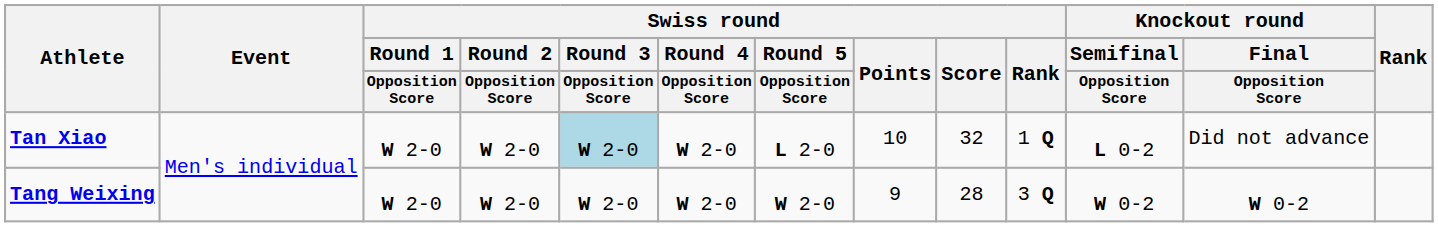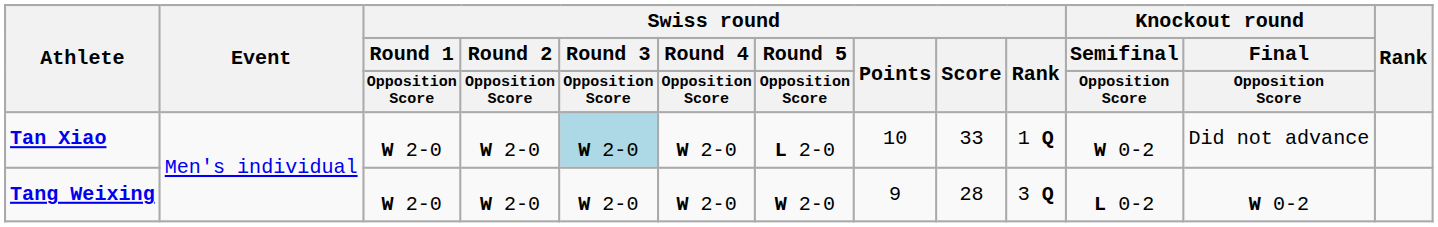 <table class="wikitable" style="font-size:75%">
 <tr>
 <th rowspan="3">Athlete</th>
 <th rowspan="3">Event</th>
 <th colspan=8>Swiss round</th>
 <th colspan=2>Knockout round</th>
 <th rowspan="3">Rank</th>
 </tr>
 <tr>
 <th>Round 1</th>
 <th>Round 2</th>
 <th>Round 3</th>
 <th>Round 4</th>
 <th>Round 5</th>
 <th rowspan=2>Points</th>
 <th rowspan=2>Score</th>
 <th rowspan=2>Rank</th>
 <th>Semifinal</th>
 <th>Final</th>
 </tr>
 <tr style="font-size:75%", align="center">
 <th>Opposition<br>Score</th>
 <th>Opposition<br>Score</th>
 <th>Opposition<br>Score</th>
 <th>Opposition<br>Score</th>
 <th>Opposition<br>Score</th>
 <th>Opposition<br>Score</th>
 <th>Opposition<br>Score</th>
 </tr>
 <tr align="center">
 <td align=left><strong><a href='#'>Tan Xiao</a></strong></td>
 <td align=left rowspan=2><a href='#'>Men's individual</a></td>
 <td><br><strong>W</strong> 2-0</td>
 <td><br><strong>W</strong> 2-0</td>
 <td style="background: lightblue;"><br><strong>W</strong> 2-0</td>
 <td><br><strong>W</strong> 2-0</td>
 <td><br><strong>L</strong> 2-0</td>
 <td>10</td>
-<td>32</td>
+<td>33</td>
 <td>1 <strong>Q</strong></td>
-<td><br><strong>L</strong> 0-2</td>
+<td><br><strong>W</strong> 0-2</td>
 <td>Did not advance</td>
 <td></td>
 </tr>
 <tr align="center">
 <td align=left><strong><a href='#'>Tang Weixing</a></strong></td>
 <td><br><strong>W</strong> 2-0</td>
 <td><br><strong>W</strong> 2-0</td>
 <td><br><strong>W</strong> 2-0</td>
 <td><br><strong>W</strong> 2-0</td>
 <td><br><strong>W</strong> 2-0</td>
 <td>9</td>
 <td>28</td>
 <td>3 <strong>Q</strong></td>
-<td><br><strong>W</strong> 0-2</td>
+<td><br><strong>L</strong> 0-2</td>
 <td><br><strong>W</strong> 0-2</td>
 <td></td>
 </tr>
 </table>
